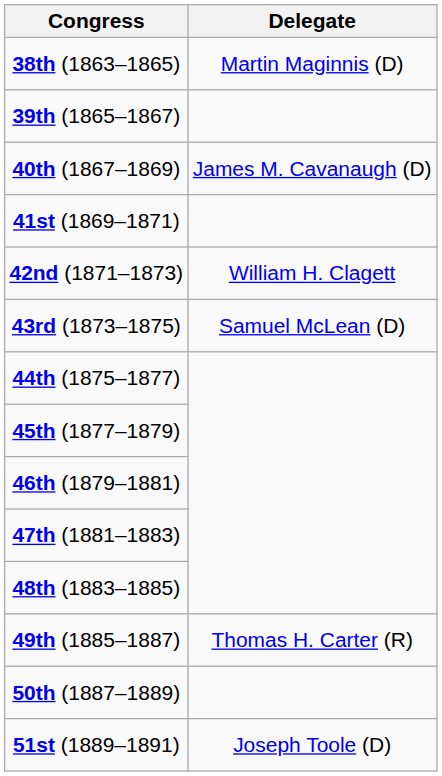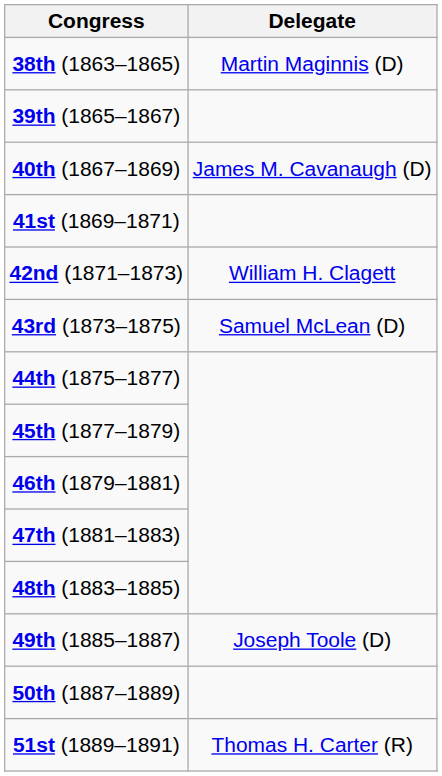 <table class=wikitable style="text-align:center">
 <tr>
 <th>Congress</th>
 <th>Delegate</th>
 </tr>
 <tr style="height:2.5em">
 <td><strong><a href='#'>38th</a></strong> (1863–1865)</td>
 <td><a href='#'>Martin Maginnis</a> (D)</td>
 </tr>
 <tr style="height:2.5em">
 <td><strong><a href='#'>39th</a></strong> (1865–1867)</td>
 </tr>
 <tr style="height:2.5em">
 <td><strong><a href='#'>40th</a></strong> (1867–1869)</td>
 <td><a href='#'>James M. Cavanaugh</a> (D)</td>
 </tr>
 <tr style="height:2.5em">
 <td><strong><a href='#'>41st</a></strong> (1869–1871)</td>
 </tr>
 <tr style="height:2.5em">
 <td><strong><a href='#'>42nd</a></strong> (1871–1873)</td>
 <td><a href='#'>William H. Clagett</a></td>
 </tr>
 <tr style="height:2.5em">
 <td><strong><a href='#'>43rd</a></strong> (1873–1875)</td>
 <td><a href='#'>Samuel McLean</a> (D)</td>
 </tr>
 <tr style="height:2.5em">
 <td><strong><a href='#'>44th</a></strong> (1875–1877)</td>
 </tr>
 <tr style="height:2.5em">
 <td><strong><a href='#'>45th</a></strong> (1877–1879)</td>
 </tr>
 <tr style="height:2.5em">
 <td><strong><a href='#'>46th</a></strong> (1879–1881)</td>
 </tr>
 <tr style="height:2.5em">
 <td><strong><a href='#'>47th</a></strong> (1881–1883)</td>
 </tr>
 <tr style="height:2.5em">
 <td><strong><a href='#'>48th</a></strong> (1883–1885)</td>
 </tr>
 <tr style="height:2.5em">
 <td><strong><a href='#'>49th</a></strong> (1885–1887)</td>
-<td><a href='#'>Thomas H. Carter</a> (R)</td>
+<td><a href='#'>Joseph Toole</a> (D)</td>
 </tr>
 <tr style="height:2.5em">
 <td><strong><a href='#'>50th</a></strong> (1887–1889)</td>
 </tr>
 <tr style="height:2.5em">
 <td><strong><a href='#'>51st</a></strong> (1889–1891)</td>
-<td><a href='#'>Joseph Toole</a> (D)</td>
+<td><a href='#'>Thomas H. Carter</a> (R)</td>
 </tr>
 </table>
